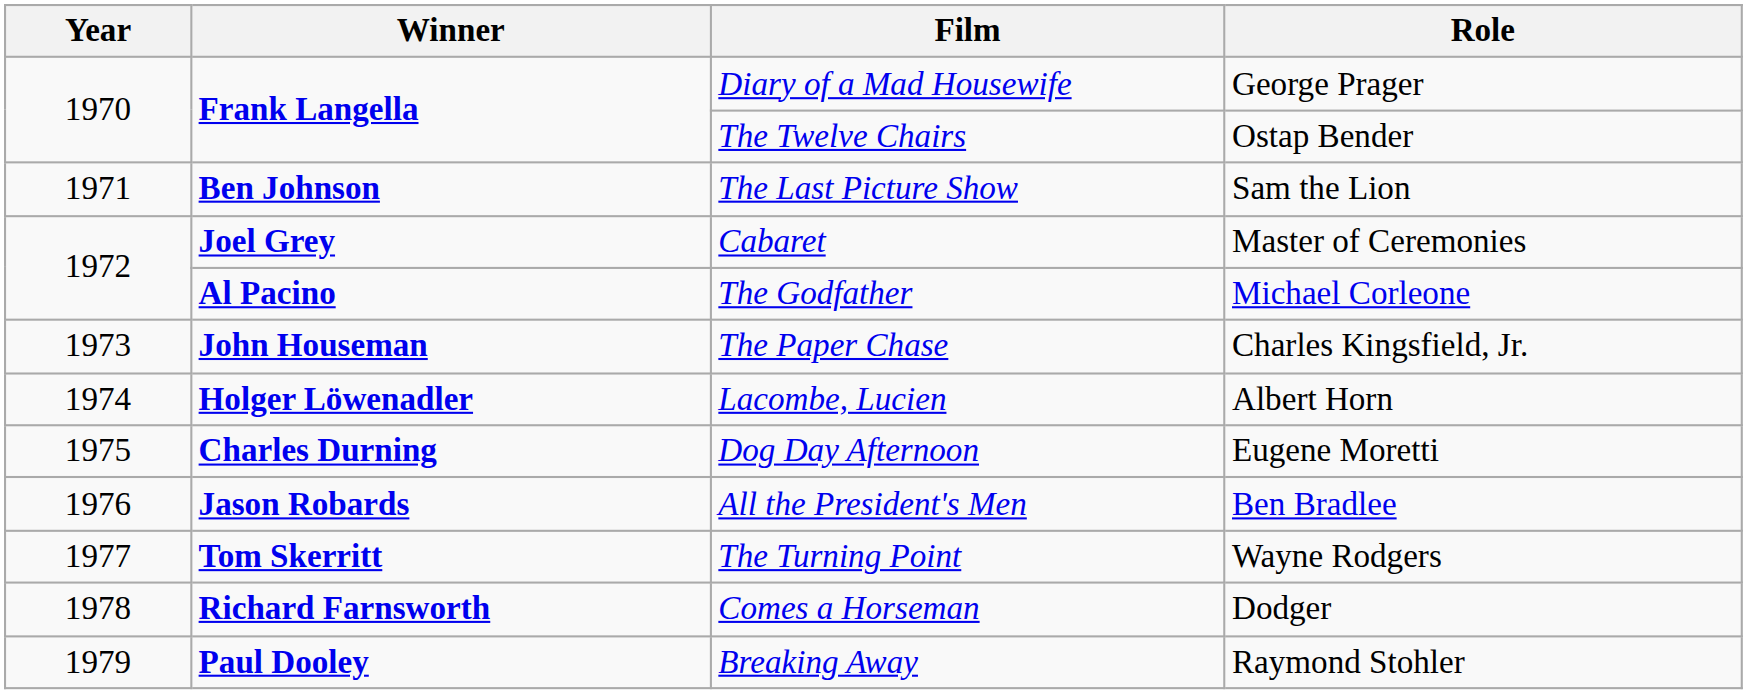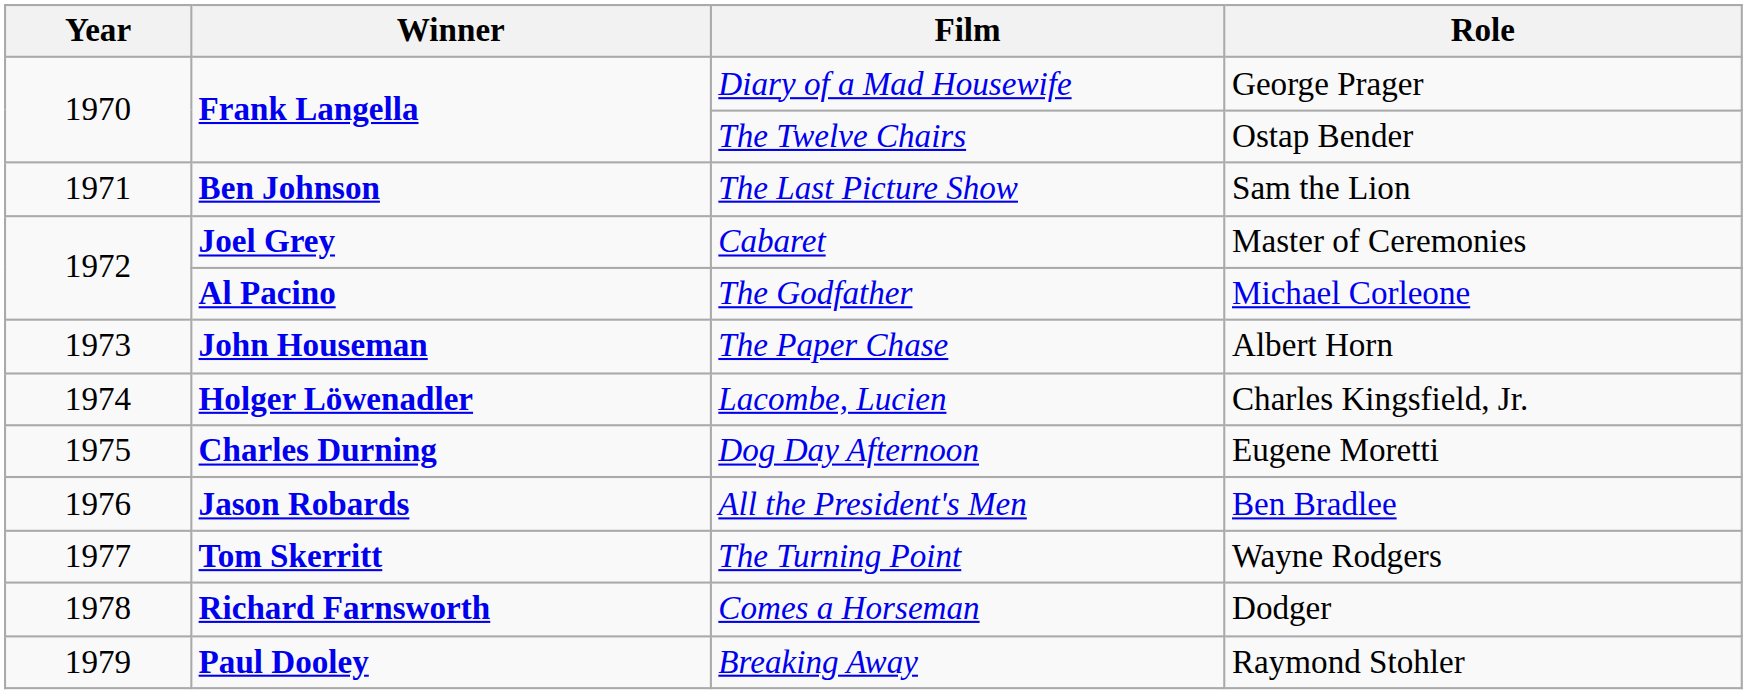 <table class="wikitable" width="95%" cellpadding="5">
 <tr>
 <th width="100"><strong>Year</strong></th>
 <th width="300"><strong>Winner</strong></th>
 <th width="300"><strong>Film</strong></th>
 <th width="300"><strong>Role</strong></th>
 </tr>
 <tr>
 <td rowspan="2" style="text-align:center;">1970</td>
 <td rowspan="2"><strong><a href='#'>Frank Langella</a></strong></td>
 <td><em><a href='#'>Diary of a Mad Housewife</a></em></td>
 <td>George Prager</td>
 </tr>
 <tr>
 <td><em><a href='#'>The Twelve Chairs</a></em></td>
 <td>Ostap Bender</td>
 </tr>
 <tr>
 <td style="text-align:center;">1971</td>
 <td><strong><a href='#'>Ben Johnson</a></strong></td>
 <td><em><a href='#'>The Last Picture Show</a></em></td>
 <td>Sam the Lion</td>
 </tr>
 <tr>
 <td rowspan="2" style="text-align:center;">1972</td>
 <td><strong><a href='#'>Joel Grey</a></strong></td>
 <td><em><a href='#'>Cabaret</a></em></td>
 <td>Master of Ceremonies</td>
 </tr>
 <tr>
 <td><strong><a href='#'>Al Pacino</a></strong></td>
 <td><em><a href='#'>The Godfather</a></em></td>
 <td><a href='#'>Michael Corleone</a></td>
 </tr>
 <tr>
 <td style="text-align:center;">1973</td>
 <td><strong><a href='#'>John Houseman</a></strong></td>
 <td><em><a href='#'>The Paper Chase</a></em></td>
-<td>Charles Kingsfield, Jr.</td>
+<td>Albert Horn</td>
 </tr>
 <tr>
 <td style="text-align:center;">1974</td>
 <td><strong><a href='#'>Holger Löwenadler</a></strong></td>
 <td><em><a href='#'>Lacombe, Lucien</a></em></td>
-<td>Albert Horn</td>
+<td>Charles Kingsfield, Jr.</td>
 </tr>
 <tr>
 <td style="text-align:center;">1975</td>
 <td><strong><a href='#'>Charles Durning</a></strong></td>
 <td><em><a href='#'>Dog Day Afternoon</a></em></td>
 <td>Eugene Moretti</td>
 </tr>
 <tr>
 <td style="text-align:center;">1976</td>
 <td><strong><a href='#'>Jason Robards</a></strong></td>
 <td><em><a href='#'>All the President's Men</a></em></td>
 <td><a href='#'>Ben Bradlee</a></td>
 </tr>
 <tr>
 <td style="text-align:center;">1977</td>
 <td><strong><a href='#'>Tom Skerritt</a></strong></td>
 <td><em><a href='#'>The Turning Point</a></em></td>
 <td>Wayne Rodgers</td>
 </tr>
 <tr>
 <td style="text-align:center;">1978</td>
 <td><strong><a href='#'>Richard Farnsworth</a></strong></td>
 <td><em><a href='#'>Comes a Horseman</a></em></td>
 <td>Dodger</td>
 </tr>
 <tr>
 <td style="text-align:center;">1979</td>
 <td><strong><a href='#'>Paul Dooley</a></strong></td>
 <td><em><a href='#'>Breaking Away</a></em></td>
 <td>Raymond Stohler</td>
 </tr>
 </table>
